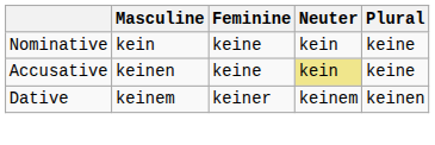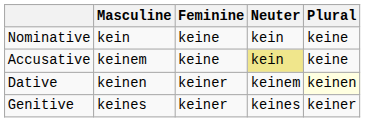 <table class="wikitable">
 <tr>
 <th></th>
 <th>Masculine</th>
 <th>Feminine</th>
 <th>Neuter</th>
 <th>Plural</th>
 </tr>
 <tr>
 <td>Nominative</td>
 <td>kein</td>
 <td>keine</td>
 <td>kein</td>
 <td>keine</td>
 </tr>
 <tr>
 <td>Accusative</td>
-<td>keinen</td>
+<td>keinem</td>
 <td>keine</td>
 <td style="background: khaki;">kein</td>
 <td>keine</td>
 </tr>
 <tr>
 <td>Dative</td>
-<td>keinem</td>
+<td>keinen</td>
 <td>keiner</td>
 <td>keinem</td>
-<td>keinen</td>
+<td style="background: lightyellow;">keinen</td>
+</tr>
+<tr>
+<td>Genitive</td>
+<td>keines</td>
+<td>keiner</td>
+<td>keines</td>
+<td>keiner</td>
 </tr>
 </table>
